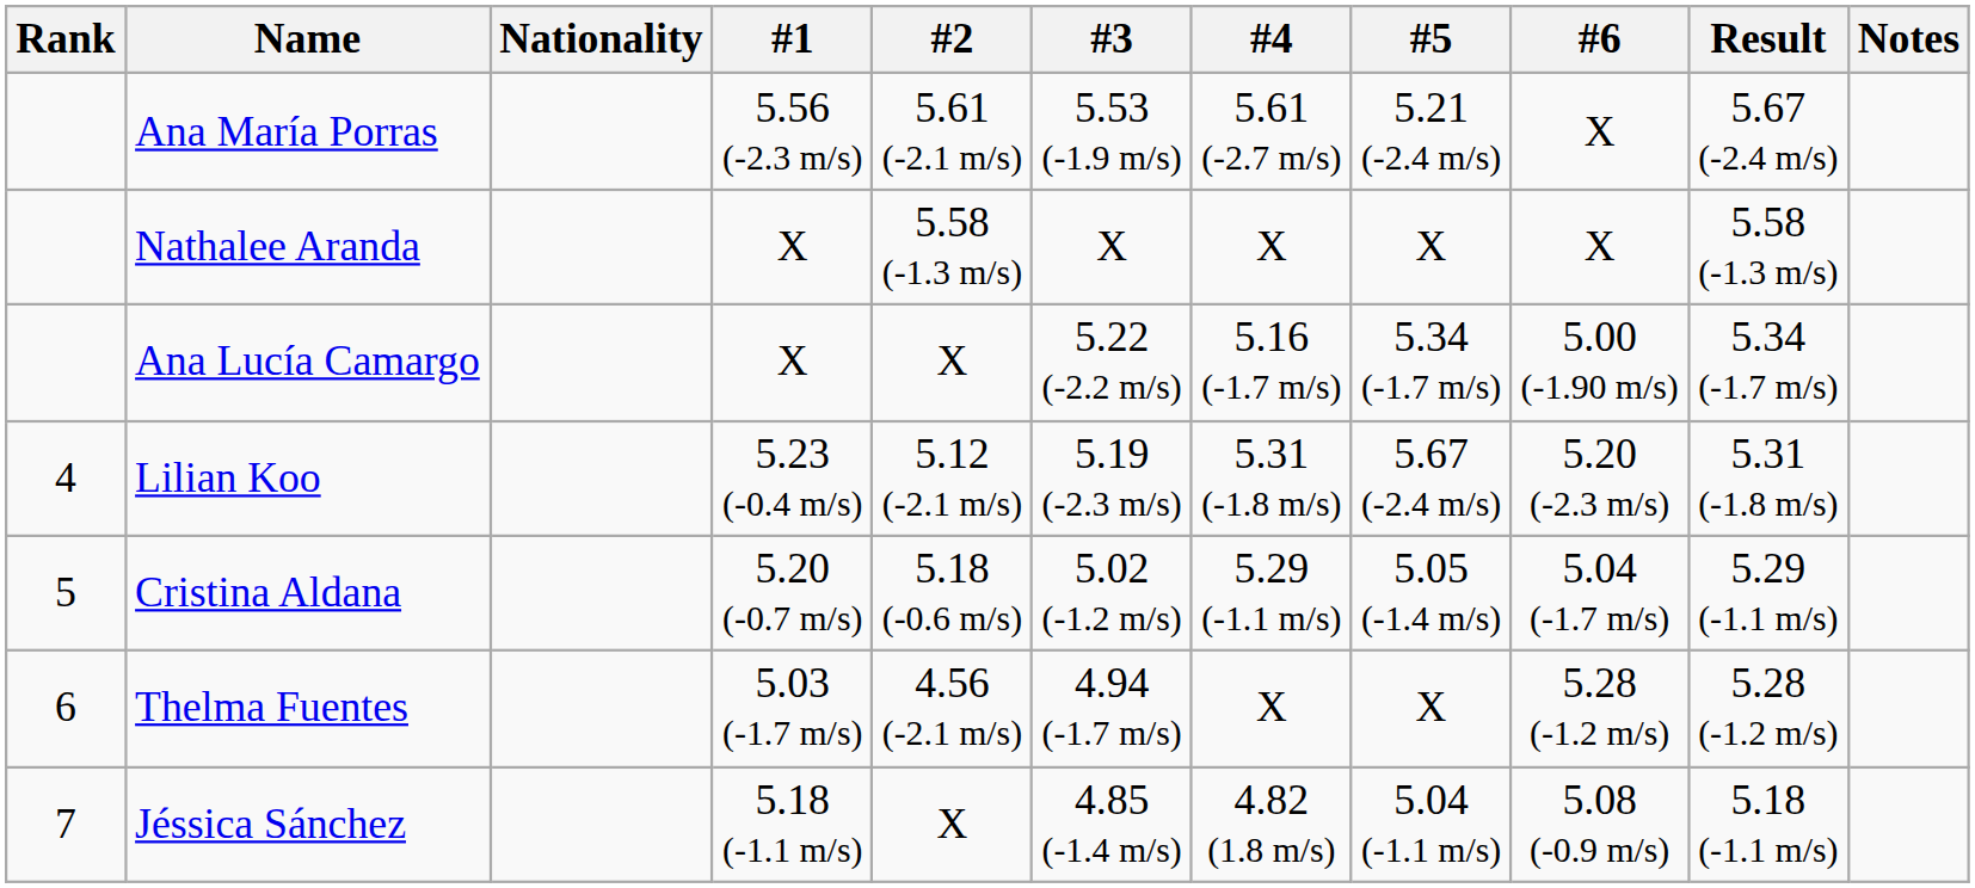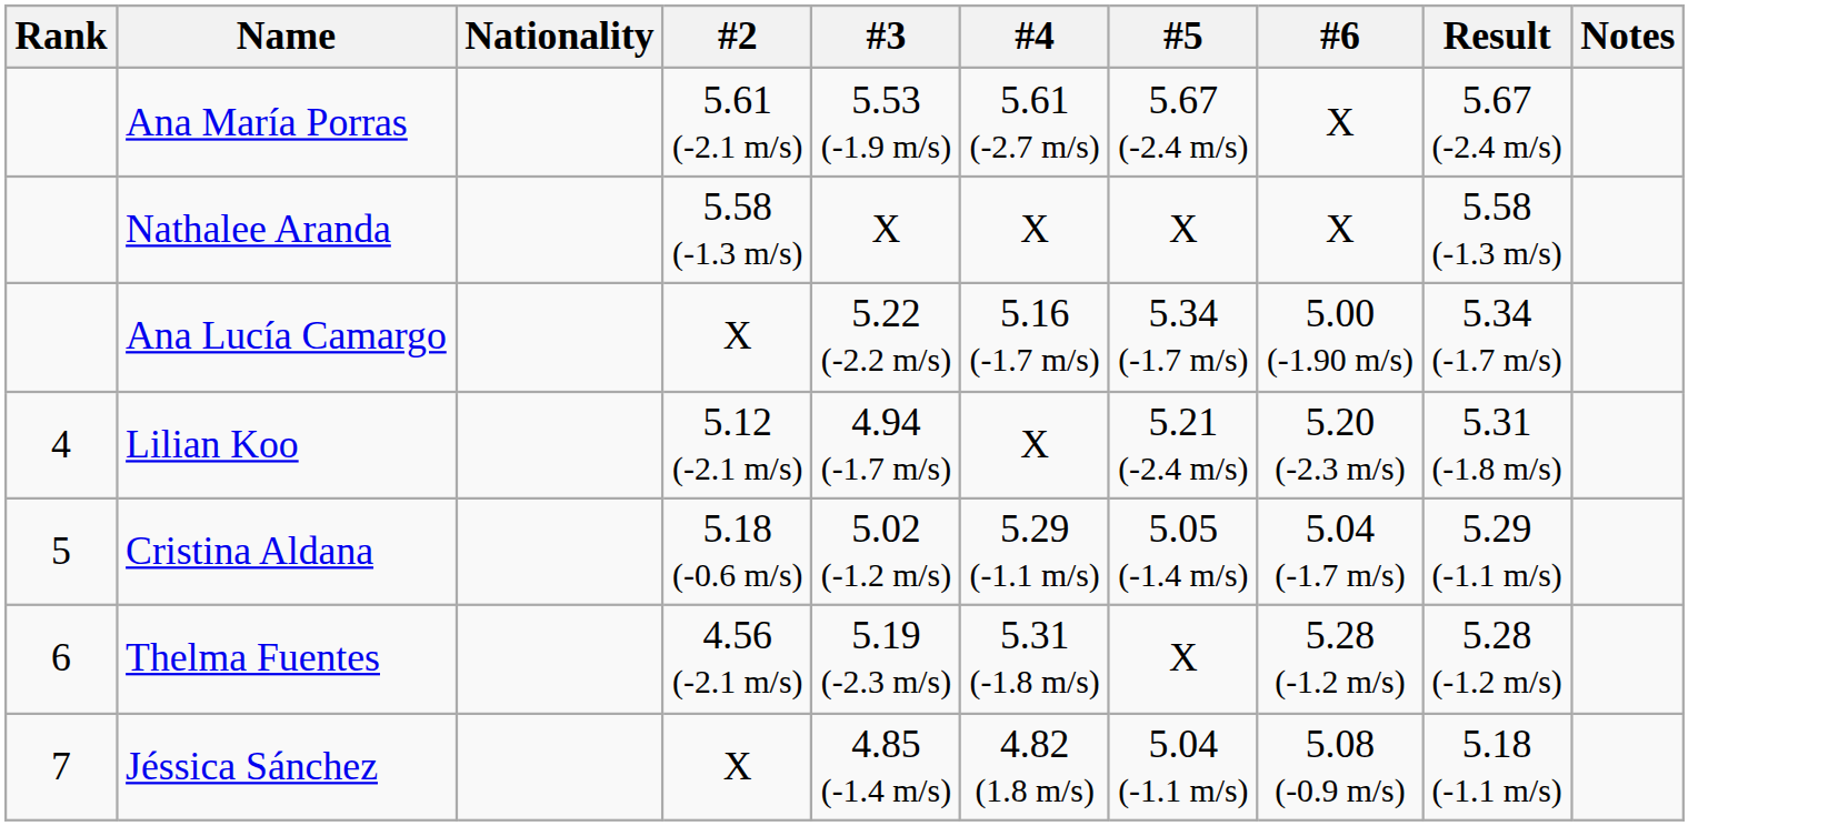 <table class="wikitable sortable" style="text-align:center">
 <tr>
 <th>Rank</th>
 <th>Name</th>
 <th>Nationality</th>
-<th>#1</th>
 <th>#2</th>
 <th>#3</th>
 <th>#4</th>
 <th>#5</th>
 <th>#6</th>
 <th>Result</th>
 <th>Notes</th>
 </tr>
 <tr>
 <td></td>
 <td align=left><a href='#'>Ana María Porras</a></td>
 <td align=left></td>
-<td>5.56<br> <small>(-2.3 m/s)</small></td>
 <td>5.61<br> <small>(-2.1 m/s)</small></td>
 <td>5.53<br> <small>(-1.9 m/s)</small></td>
 <td>5.61<br> <small>(-2.7 m/s)</small></td>
-<td>5.21<br> <small>(-2.4 m/s)</small></td>
+<td>5.67<br> <small>(-2.4 m/s)</small></td>
 <td>X</td>
 <td>5.67<br><small>(-2.4 m/s)</small></td>
 <td></td>
 </tr>
 <tr>
 <td></td>
 <td align=left><a href='#'>Nathalee Aranda</a></td>
 <td align=left></td>
-<td>X</td>
 <td>5.58<br> <small>(-1.3 m/s)</small></td>
 <td>X</td>
 <td>X</td>
 <td>X</td>
 <td>X</td>
 <td>5.58<br><small>(-1.3 m/s)</small></td>
 <td></td>
 </tr>
 <tr>
 <td></td>
 <td align=left><a href='#'>Ana Lucía Camargo</a></td>
 <td align=left></td>
 <td>X</td>
-<td>X</td>
 <td>5.22<br> <small>(-2.2 m/s)</small></td>
 <td>5.16<br> <small>(-1.7 m/s)</small></td>
 <td>5.34<br> <small>(-1.7 m/s)</small></td>
 <td>5.00<br> <small>(-1.90 m/s)</small></td>
 <td>5.34<br><small>(-1.7 m/s)</small></td>
 <td></td>
 </tr>
 <tr>
 <td>4</td>
 <td align=left><a href='#'>Lilian Koo</a></td>
 <td align=left></td>
-<td>5.23<br> <small>(-0.4 m/s)</small></td>
 <td>5.12<br> <small>(-2.1 m/s)</small></td>
-<td>5.19<br> <small>(-2.3 m/s)</small></td>
-<td>5.31<br> <small>(-1.8 m/s)</small></td>
-<td>5.67<br> <small>(-2.4 m/s)</small></td>
+<td>4.94<br> <small>(-1.7 m/s)</small></td>
+<td>X</td>
+<td>5.21<br> <small>(-2.4 m/s)</small></td>
 <td>5.20<br> <small>(-2.3 m/s)</small></td>
 <td>5.31<br><small>(-1.8 m/s)</small></td>
 <td></td>
 </tr>
 <tr>
 <td>5</td>
 <td align=left><a href='#'>Cristina Aldana</a></td>
 <td align=left></td>
-<td>5.20<br> <small>(-0.7 m/s)</small></td>
 <td>5.18<br> <small>(-0.6 m/s)</small></td>
 <td>5.02<br> <small>(-1.2 m/s)</small></td>
 <td>5.29<br> <small>(-1.1 m/s)</small></td>
 <td>5.05<br> <small>(-1.4 m/s)</small></td>
 <td>5.04<br> <small>(-1.7 m/s)</small></td>
 <td>5.29<br><small>(-1.1 m/s)</small></td>
 <td></td>
 </tr>
 <tr>
 <td>6</td>
 <td align=left><a href='#'>Thelma Fuentes</a></td>
 <td align=left></td>
-<td>5.03<br> <small>(-1.7 m/s)</small></td>
 <td>4.56<br> <small>(-2.1 m/s)</small></td>
-<td>4.94<br> <small>(-1.7 m/s)</small></td>
-<td>X</td>
+<td>5.19<br> <small>(-2.3 m/s)</small></td>
+<td>5.31<br> <small>(-1.8 m/s)</small></td>
 <td>X</td>
 <td>5.28<br> <small>(-1.2 m/s)</small></td>
 <td>5.28<br><small>(-1.2 m/s)</small></td>
 <td></td>
 </tr>
 <tr>
 <td>7</td>
 <td align=left><a href='#'>Jéssica Sánchez</a></td>
 <td align=left></td>
-<td>5.18<br> <small>(-1.1 m/s)</small></td>
 <td>X</td>
 <td>4.85<br> <small>(-1.4 m/s)</small></td>
 <td>4.82<br> <small>(1.8 m/s)</small></td>
 <td>5.04<br> <small>(-1.1 m/s)</small></td>
 <td>5.08<br> <small>(-0.9 m/s)</small></td>
 <td>5.18<br><small>(-1.1 m/s)</small></td>
 <td></td>
 </tr>
 </table>
